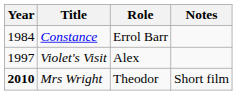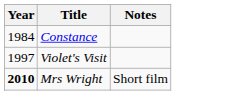 <table class=wikitable>
 <tr>
 <th>Year</th>
 <th>Title</th>
-<th>Role</th>
 <th>Notes</th>
 </tr>
 <tr>
 <td>1984</td>
 <td><em><a href='#'>Constance</a></em></td>
-<td>Errol Barr</td>
 <td></td>
 </tr>
 <tr>
 <td>1997</td>
 <td><em>Violet's Visit</em></td>
-<td>Alex</td>
 <td></td>
 </tr>
 <tr>
 <td><strong>2010</strong></td>
 <td><em>Mrs Wright</em></td>
-<td>Theodor</td>
 <td>Short film</td>
 </tr>
 </table>
